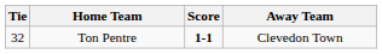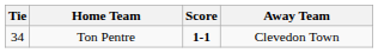 <table class="wikitable" style="text-align:center;">
 <tr>
 <th width=20>Tie</th>
 <th width=175>Home Team</th>
 <th width=20>Score</th>
 <th width=175>Away Team</th>
 </tr>
 <tr>
-<td>32</td>
+<td>34</td>
 <td>Ton Pentre</td>
 <td><strong>1-1</strong></td>
 <td>Clevedon Town</td>
 </tr>
 </table>
